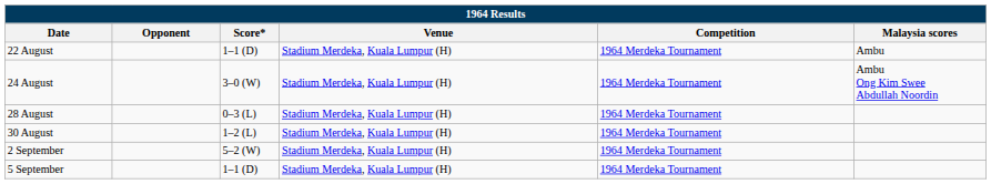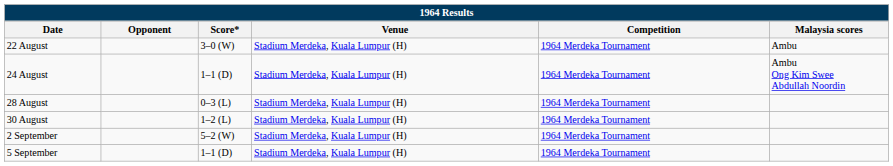 <table class="wikitable" width=100% style="text-align:left;font-size:90%;">
 <tr>
 <th colspan=9 style="background: #013A5E; color: #FFFFFF;">1964 Results</th>
 </tr>
 <tr>
 <th width=80>Date</th>
 <th width=80>Opponent</th>
 <th width=20>Score*</th>
 <th width=250>Venue</th>
 <th width=200>Competition</th>
 <th width=100>Malaysia scores</th>
 </tr>
 <tr>
 <td>22 August</td>
 <td></td>
-<td>1–1 (D)</td>
+<td>3–0 (W)</td>
 <td><a href='#'>Stadium Merdeka</a>, <a href='#'>Kuala Lumpur</a> (H)</td>
 <td><a href='#'>1964 Merdeka Tournament</a></td>
 <td>Ambu </td>
 </tr>
 <tr>
 <td>24 August</td>
 <td></td>
-<td>3–0 (W)</td>
+<td>1–1 (D)</td>
 <td><a href='#'>Stadium Merdeka</a>, <a href='#'>Kuala Lumpur</a> (H)</td>
 <td><a href='#'>1964 Merdeka Tournament</a></td>
 <td>Ambu <br><a href='#'>Ong Kim Swee</a> <br><a href='#'>Abdullah Noordin</a> </td>
 </tr>
 <tr>
 <td>28 August</td>
 <td></td>
 <td>0–3 (L)</td>
 <td><a href='#'>Stadium Merdeka</a>, <a href='#'>Kuala Lumpur</a> (H)</td>
 <td><a href='#'>1964 Merdeka Tournament</a></td>
 <td></td>
 </tr>
 <tr>
 <td>30 August</td>
 <td></td>
 <td>1–2 (L)</td>
 <td><a href='#'>Stadium Merdeka</a>, <a href='#'>Kuala Lumpur</a> (H)</td>
 <td><a href='#'>1964 Merdeka Tournament</a></td>
 <td></td>
 </tr>
 <tr>
 <td>2 September</td>
 <td></td>
 <td>5–2 (W)</td>
 <td><a href='#'>Stadium Merdeka</a>, <a href='#'>Kuala Lumpur</a> (H)</td>
 <td><a href='#'>1964 Merdeka Tournament</a></td>
 <td></td>
 </tr>
 <tr>
 <td>5 September</td>
 <td></td>
 <td>1–1 (D)</td>
 <td><a href='#'>Stadium Merdeka</a>, <a href='#'>Kuala Lumpur</a> (H)</td>
 <td><a href='#'>1964 Merdeka Tournament</a></td>
 <td></td>
 </tr>
 </table>
